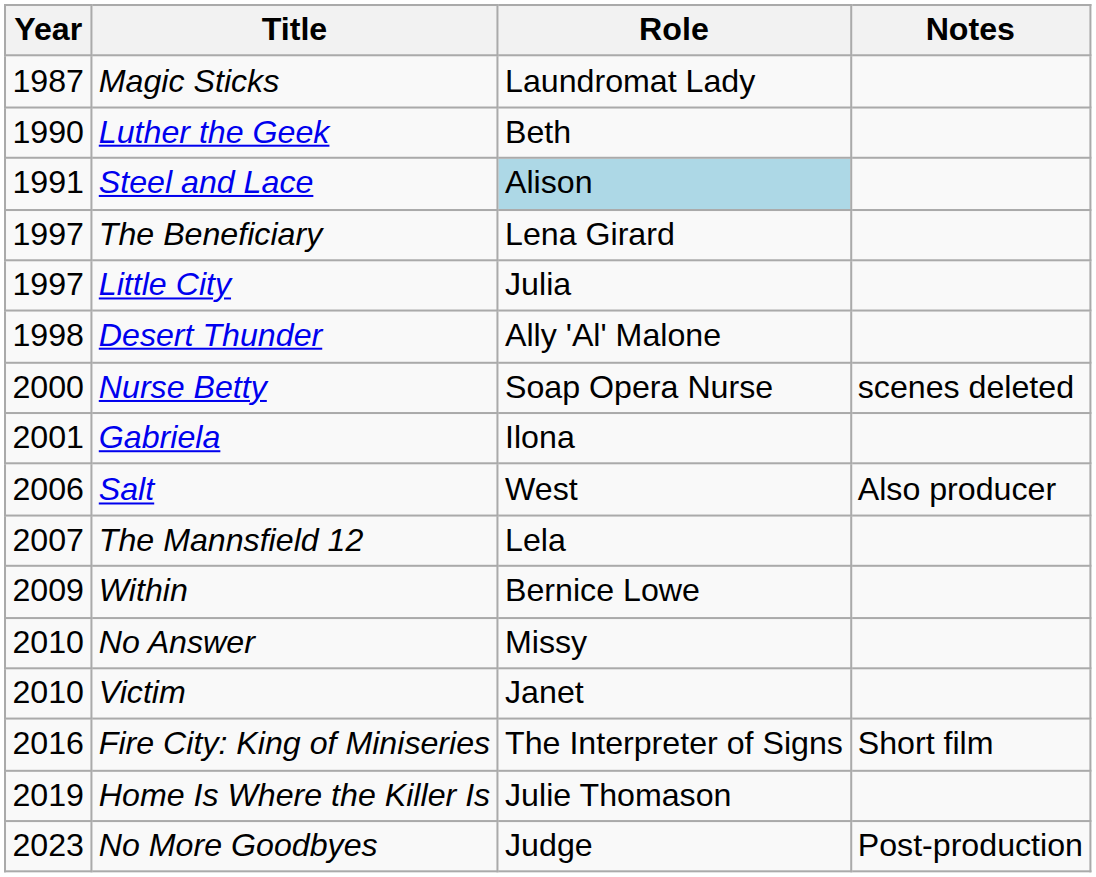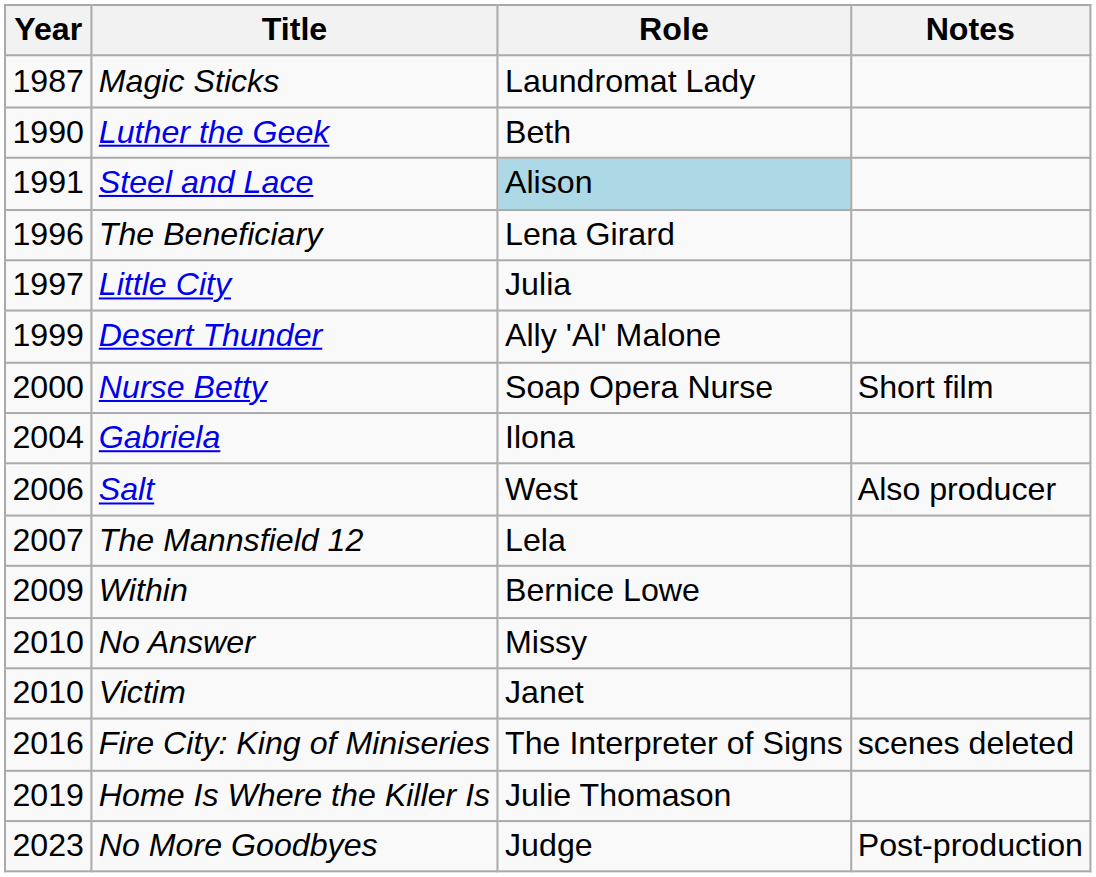 <table class="wikitable sortable">
 <tr>
 <th>Year</th>
 <th>Title</th>
 <th>Role</th>
 <th class="unsortable">Notes</th>
 </tr>
 <tr>
 <td>1987</td>
 <td><em>Magic Sticks</em></td>
 <td>Laundromat Lady</td>
 <td></td>
 </tr>
 <tr>
 <td>1990</td>
 <td><em><a href='#'>Luther the Geek</a></em></td>
 <td>Beth</td>
 <td></td>
 </tr>
 <tr>
 <td>1991</td>
 <td><em><a href='#'>Steel and Lace</a></em></td>
 <td style="background: lightblue;">Alison</td>
 <td></td>
 </tr>
 <tr>
-<td>1997</td>
+<td>1996</td>
 <td><em>The Beneficiary</em></td>
 <td>Lena Girard</td>
 <td></td>
 </tr>
 <tr>
 <td>1997</td>
 <td><em><a href='#'>Little City</a></em></td>
 <td>Julia</td>
 <td></td>
 </tr>
 <tr>
-<td>1998</td>
+<td>1999</td>
 <td><em><a href='#'>Desert Thunder</a></em></td>
 <td>Ally 'Al' Malone</td>
 <td></td>
 </tr>
 <tr>
 <td>2000</td>
 <td><em><a href='#'>Nurse Betty</a></em></td>
 <td>Soap Opera Nurse</td>
-<td>scenes deleted</td>
+<td>Short film</td>
 </tr>
 <tr>
-<td>2001</td>
+<td>2004</td>
 <td><em><a href='#'>Gabriela</a> </em></td>
 <td>Ilona</td>
 <td></td>
 </tr>
 <tr>
 <td>2006</td>
 <td><em><a href='#'>Salt</a></em></td>
 <td>West</td>
 <td>Also producer</td>
 </tr>
 <tr>
 <td>2007</td>
 <td><em>The Mannsfield 12</em></td>
 <td>Lela</td>
 <td></td>
 </tr>
 <tr>
 <td>2009</td>
 <td><em>Within</em></td>
 <td>Bernice Lowe</td>
 <td></td>
 </tr>
 <tr>
 <td>2010</td>
 <td><em>No Answer</em></td>
 <td>Missy</td>
 <td></td>
 </tr>
 <tr>
 <td>2010</td>
 <td><em>Victim</em></td>
 <td>Janet</td>
 <td></td>
 </tr>
 <tr>
 <td>2016</td>
 <td><em>Fire City: King of Miniseries</em></td>
 <td>The Interpreter of Signs</td>
-<td>Short film</td>
+<td>scenes deleted</td>
 </tr>
 <tr>
 <td>2019</td>
 <td><em>Home Is Where the Killer Is</em></td>
 <td>Julie Thomason</td>
 <td></td>
 </tr>
 <tr>
 <td>2023</td>
 <td><em>No More Goodbyes</em></td>
 <td>Judge</td>
 <td>Post-production</td>
 </tr>
 </table>
